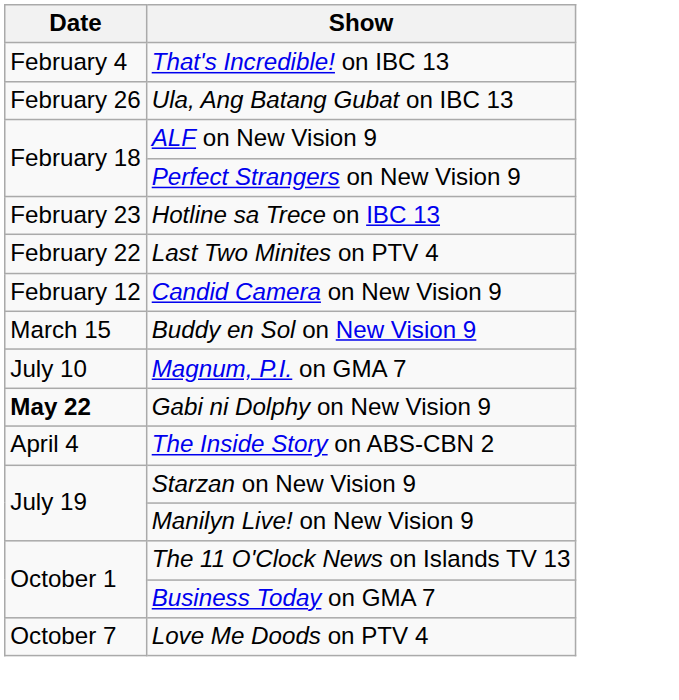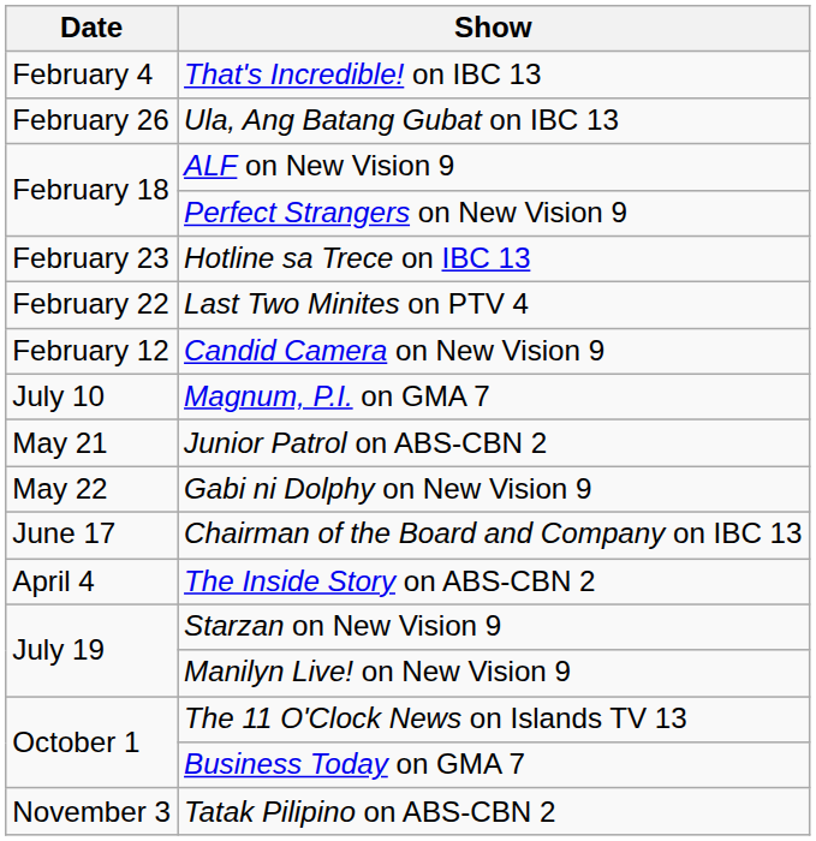 <table class="wikitable">
 <tr>
 <th>Date</th>
 <th>Show</th>
 </tr>
 <tr>
 <td>February 4</td>
 <td><em><a href='#'>That's Incredible!</a></em> on IBC 13</td>
 </tr>
 <tr>
 <td>February 26</td>
 <td><em>Ula, Ang Batang Gubat</em> on IBC 13</td>
 </tr>
 <tr>
 <td rowspan="2">February 18</td>
 <td><em><a href='#'>ALF</a></em> on New Vision 9</td>
 </tr>
 <tr>
 <td><em><a href='#'>Perfect Strangers</a></em> on New Vision 9</td>
 </tr>
 <tr>
 <td>February 23</td>
 <td><em>Hotline sa Trece</em> on <a href='#'>IBC 13</a></td>
 </tr>
 <tr>
 <td>February 22</td>
 <td><em>Last Two Minites</em> on PTV 4</td>
 </tr>
 <tr>
 <td>February 12</td>
 <td><em><a href='#'>Candid Camera</a></em> on New Vision 9</td>
 </tr>
 <tr>
-<td>March 15</td>
-<td><em>Buddy en Sol</em> on <a href='#'>New Vision 9</a></td>
-</tr>
-<tr>
 <td>July 10</td>
 <td><em><a href='#'>Magnum, P.I.</a></em> on GMA 7</td>
 </tr>
 <tr>
-<td><strong>May 22</strong></td>
+<td>May 21</td>
+<td><em>Junior Patrol</em> on ABS-CBN 2</td>
+</tr>
+<tr>
+<td>May 22</td>
 <td><em>Gabi ni Dolphy</em> on New Vision 9</td>
+</tr>
+<tr>
+<td>June 17</td>
+<td><em>Chairman of the Board and Company</em> on IBC 13</td>
 </tr>
 <tr>
 <td>April 4</td>
 <td><em><a href='#'>The Inside Story</a></em> on ABS-CBN 2</td>
 </tr>
 <tr>
 <td rowspan="2">July 19</td>
 <td><em>Starzan</em> on New Vision 9</td>
 </tr>
 <tr>
 <td><em>Manilyn Live!</em> on New Vision 9</td>
 </tr>
 <tr>
 <td rowspan="2">October 1</td>
 <td><em>The 11 O'Clock News</em> on Islands TV 13</td>
 </tr>
 <tr>
 <td><em><a href='#'>Business Today</a></em> on GMA 7</td>
 </tr>
 <tr>
-<td>October 7</td>
-<td><em>Love Me Doods</em> on PTV 4</td>
+<td>November 3</td>
+<td><em>Tatak Pilipino</em> on ABS-CBN 2</td>
 </tr>
 </table>
